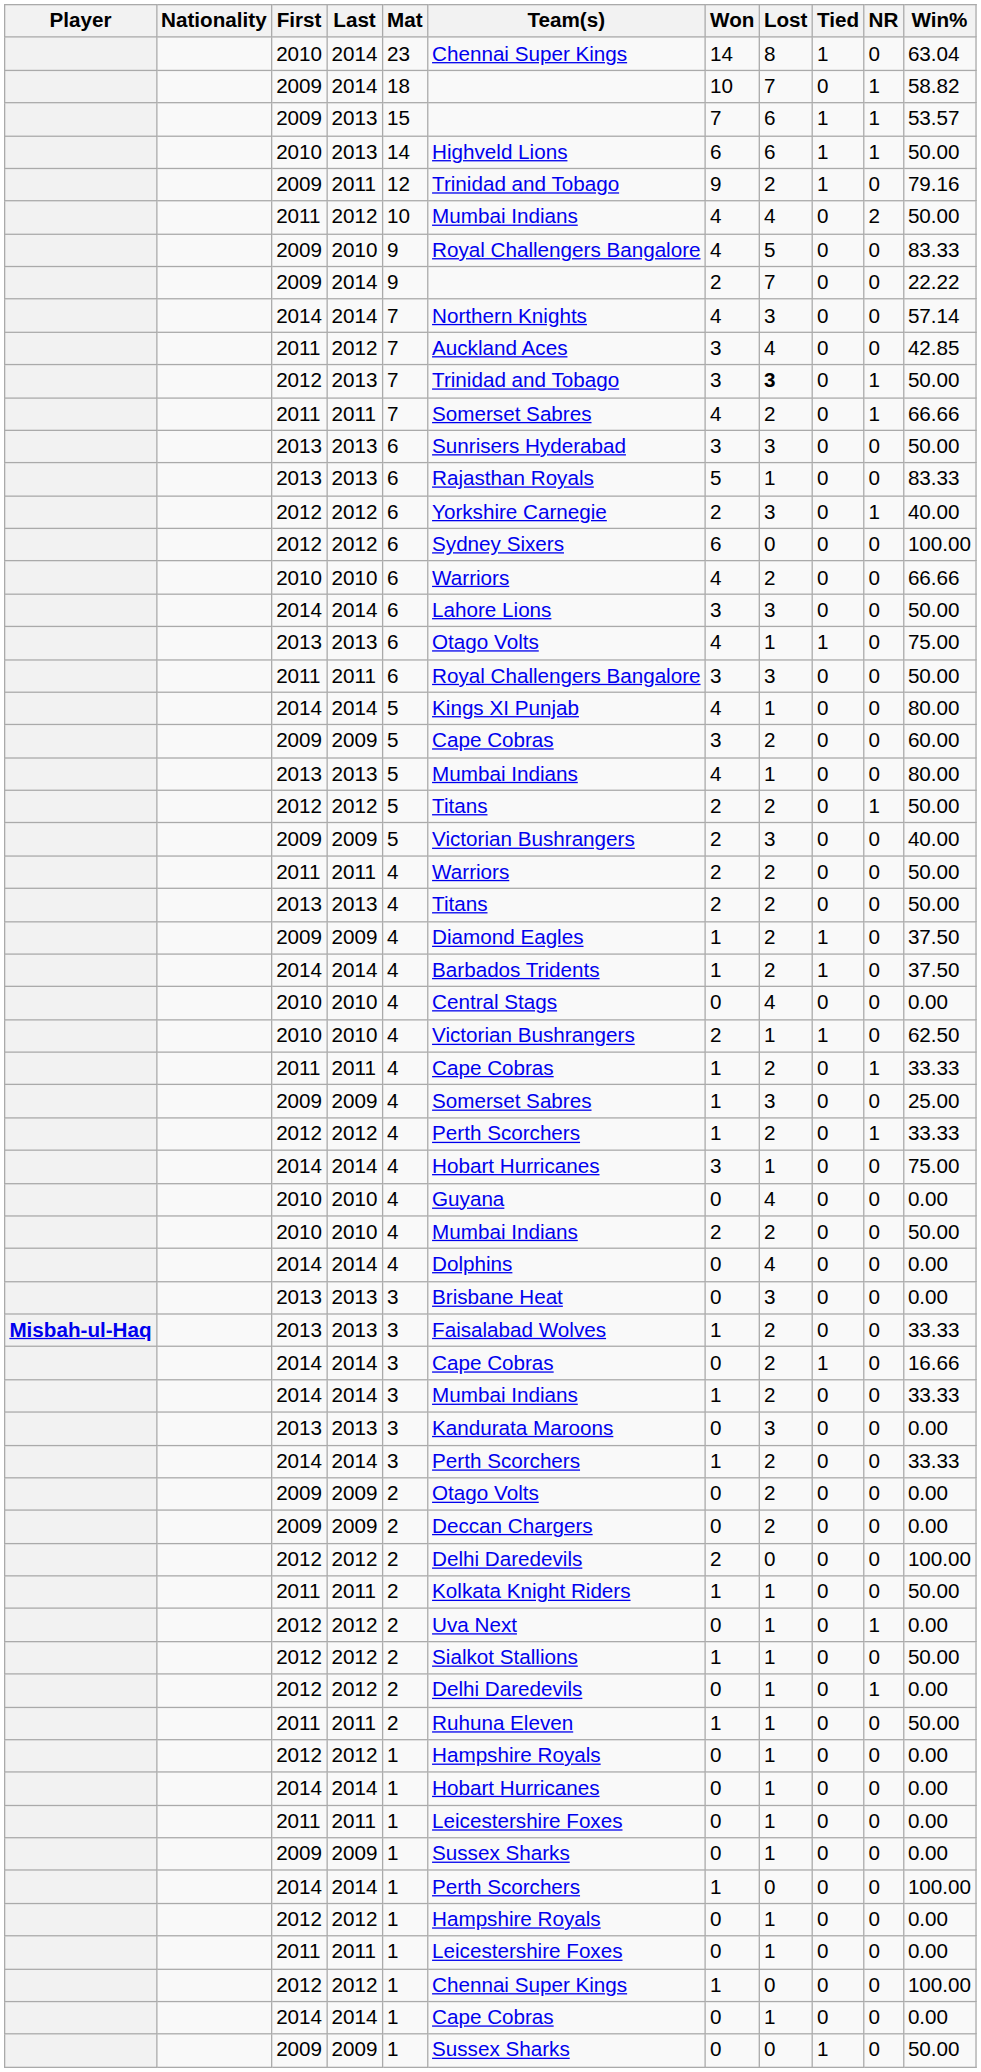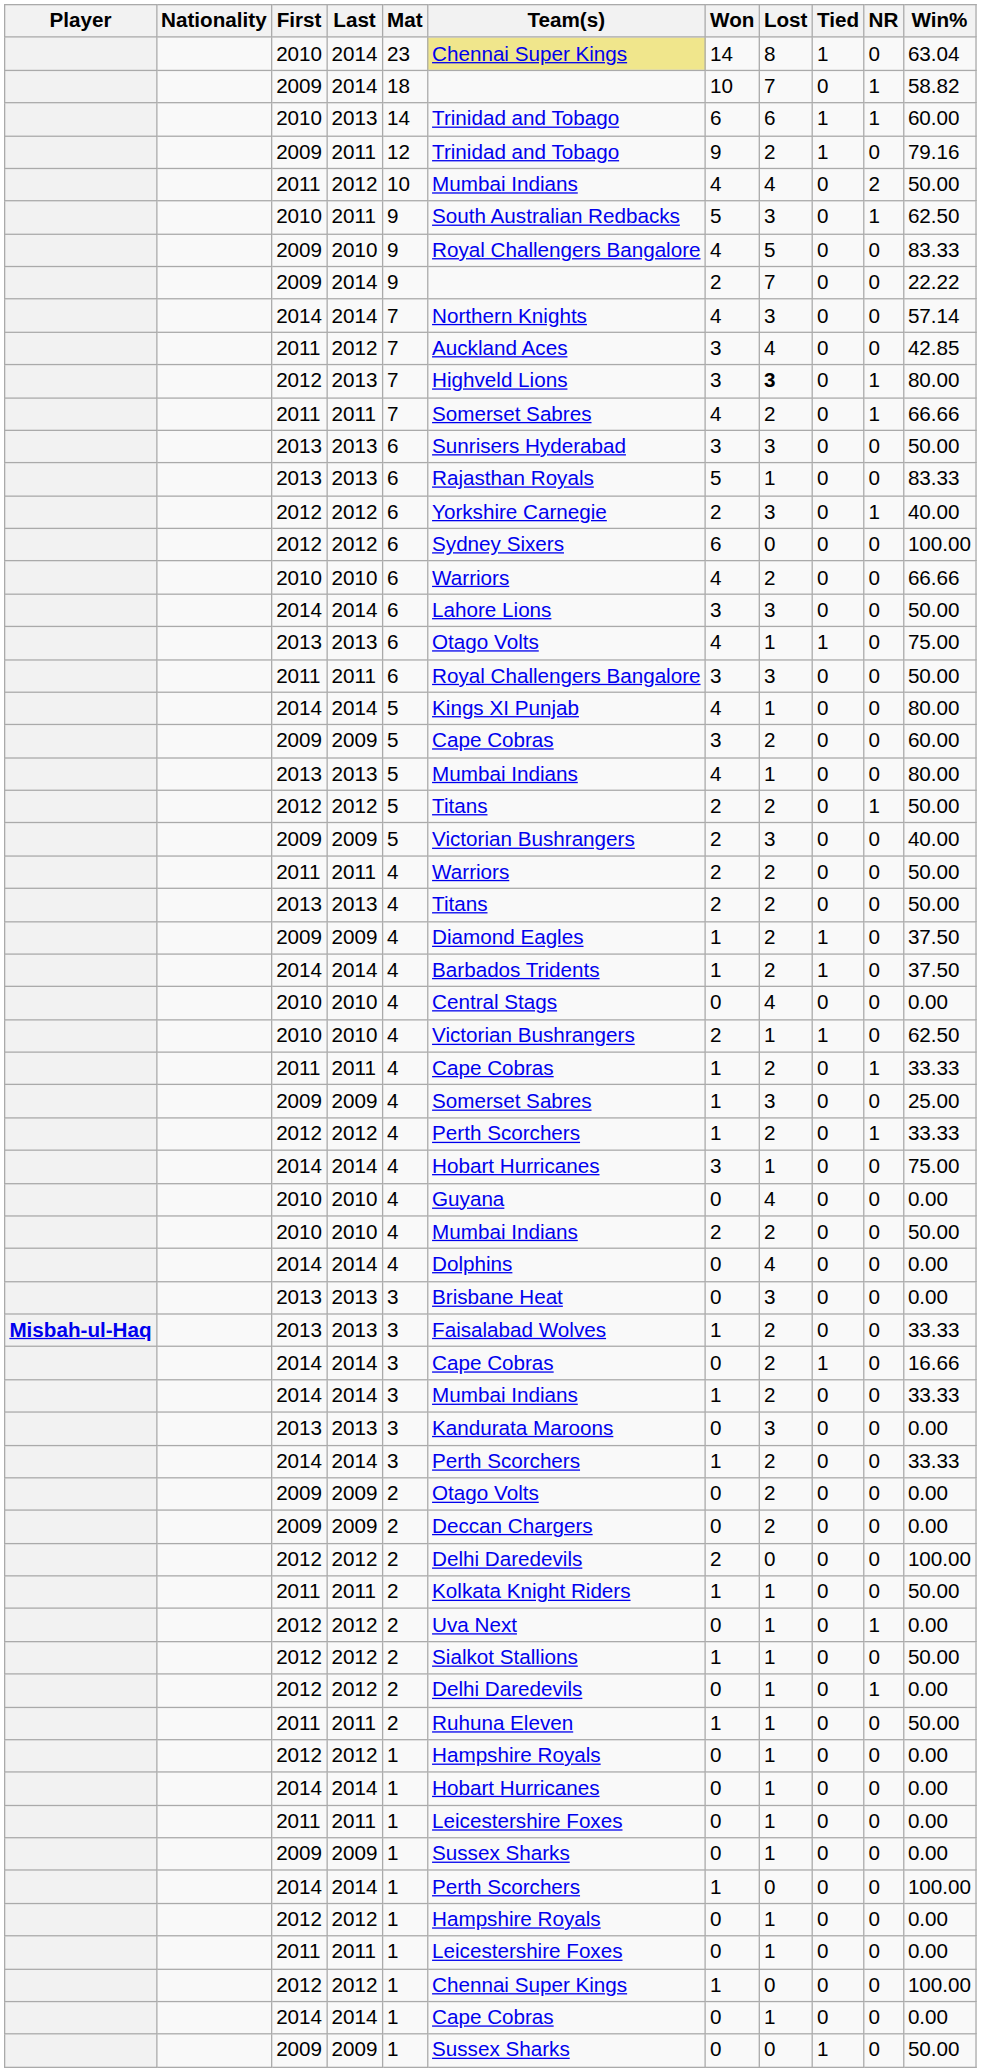 <table class="wikitable plainrowheaders sortable">
 <tr>
 <th scope="col">Player</th>
 <th scope="col">Nationality</th>
 <th scope="col">First</th>
 <th scope="col">Last</th>
 <th scope="col">Mat</th>
 <th scope="col">Team(s)</th>
 <th scope="col">Won</th>
 <th scope="col">Lost</th>
 <th scope="col">Tied</th>
 <th scope="col">NR</th>
 <th scope="col">Win%</th>
 </tr>
 <tr>
 <th scope="row"></th>
 <td style="text-align:left;"></td>
 <td>2010</td>
 <td>2014</td>
 <td>23</td>
-<td><a href='#'>Chennai Super Kings</a></td>
+<td style="background: khaki;"><a href='#'>Chennai Super Kings</a></td>
 <td>14</td>
 <td>8</td>
 <td>1</td>
 <td>0</td>
 <td>63.04</td>
 </tr>
 <tr>
 <th scope="row"></th>
 <td style="text-align:left;"></td>
 <td>2009</td>
 <td>2014</td>
 <td>18</td>
 <td></td>
 <td>10</td>
 <td>7</td>
 <td>0</td>
 <td>1</td>
 <td>58.82</td>
 </tr>
 <tr>
 <th scope="row"></th>
 <td style="text-align:left;"></td>
-<td>2009</td>
-<td>2013</td>
-<td>15</td>
-<td></td>
-<td>7</td>
-<td>6</td>
-<td>1</td>
-<td>1</td>
-<td>53.57</td>
-</tr>
-<tr>
-<th scope="row"></th>
-<td style="text-align:left;"></td>
 <td>2010</td>
 <td>2013</td>
 <td>14</td>
-<td><a href='#'>Highveld Lions</a></td>
+<td><a href='#'>Trinidad and Tobago</a></td>
 <td>6</td>
 <td>6</td>
 <td>1</td>
 <td>1</td>
-<td>50.00</td>
+<td>60.00</td>
 </tr>
 <tr>
 <th scope="row"></th>
 <td style="text-align:left;"></td>
 <td>2009</td>
 <td>2011</td>
 <td>12</td>
 <td><a href='#'>Trinidad and Tobago</a></td>
 <td>9</td>
 <td>2</td>
 <td>1</td>
 <td>0</td>
 <td>79.16</td>
 </tr>
 <tr>
 <th scope="row"></th>
 <td style="text-align:left;"></td>
 <td>2011</td>
 <td>2012</td>
 <td>10</td>
 <td><a href='#'>Mumbai Indians</a></td>
 <td>4</td>
 <td>4</td>
 <td>0</td>
 <td>2</td>
 <td>50.00</td>
+</tr>
+<tr>
+<th scope="row"></th>
+<td style="text-align:left;"></td>
+<td>2010</td>
+<td>2011</td>
+<td>9</td>
+<td><a href='#'>South Australian Redbacks</a></td>
+<td>5</td>
+<td>3</td>
+<td>0</td>
+<td>1</td>
+<td>62.50</td>
 </tr>
 <tr>
 <th scope="row"></th>
 <td style="text-align:left;"></td>
 <td>2009</td>
 <td>2010</td>
 <td>9</td>
 <td><a href='#'>Royal Challengers Bangalore</a></td>
 <td>4</td>
 <td>5</td>
 <td>0</td>
 <td>0</td>
 <td>83.33</td>
 </tr>
 <tr>
 <th scope="row"></th>
 <td style="text-align:left;"></td>
 <td>2009</td>
 <td>2014</td>
 <td>9</td>
 <td></td>
 <td>2</td>
 <td>7</td>
 <td>0</td>
 <td>0</td>
 <td>22.22</td>
 </tr>
 <tr>
 <th scope="row"></th>
 <td style="text-align:left;"></td>
 <td>2014</td>
 <td>2014</td>
 <td>7</td>
 <td><a href='#'>Northern Knights</a></td>
 <td>4</td>
 <td>3</td>
 <td>0</td>
 <td>0</td>
 <td>57.14</td>
 </tr>
 <tr>
 <th scope="row"></th>
 <td style="text-align:left;"></td>
 <td>2011</td>
 <td>2012</td>
 <td>7</td>
 <td><a href='#'>Auckland Aces</a></td>
 <td>3</td>
 <td>4</td>
 <td>0</td>
 <td>0</td>
 <td>42.85</td>
 </tr>
 <tr>
 <th scope="row"></th>
 <td style="text-align:left;"></td>
 <td>2012</td>
 <td>2013</td>
 <td>7</td>
-<td><a href='#'>Trinidad and Tobago</a></td>
+<td><a href='#'>Highveld Lions</a></td>
 <td>3</td>
 <td><strong>3</strong></td>
 <td>0</td>
 <td>1</td>
-<td>50.00</td>
+<td>80.00</td>
 </tr>
 <tr>
 <th scope="row"></th>
 <td style="text-align:left;"></td>
 <td>2011</td>
 <td>2011</td>
 <td>7</td>
 <td><a href='#'>Somerset Sabres</a></td>
 <td>4</td>
 <td>2</td>
 <td>0</td>
 <td>1</td>
 <td>66.66</td>
 </tr>
 <tr>
 <th scope="row"></th>
 <td style="text-align:left;"></td>
 <td>2013</td>
 <td>2013</td>
 <td>6</td>
 <td><a href='#'>Sunrisers Hyderabad</a></td>
 <td>3</td>
 <td>3</td>
 <td>0</td>
 <td>0</td>
 <td>50.00</td>
 </tr>
 <tr>
 <th scope="row"></th>
 <td style="text-align:left;"></td>
 <td>2013</td>
 <td>2013</td>
 <td>6</td>
 <td><a href='#'>Rajasthan Royals</a></td>
 <td>5</td>
 <td>1</td>
 <td>0</td>
 <td>0</td>
 <td>83.33</td>
 </tr>
 <tr>
 <th scope="row"></th>
 <td style="text-align:left;"></td>
 <td>2012</td>
 <td>2012</td>
 <td>6</td>
 <td><a href='#'>Yorkshire Carnegie</a></td>
 <td>2</td>
 <td>3</td>
 <td>0</td>
 <td>1</td>
 <td>40.00</td>
 </tr>
 <tr>
 <th scope="row"></th>
 <td style="text-align:left;"></td>
 <td>2012</td>
 <td>2012</td>
 <td>6</td>
 <td><a href='#'>Sydney Sixers</a></td>
 <td>6</td>
 <td>0</td>
 <td>0</td>
 <td>0</td>
 <td>100.00</td>
 </tr>
 <tr>
 <th scope="row"></th>
 <td style="text-align:left;"></td>
 <td>2010</td>
 <td>2010</td>
 <td>6</td>
 <td><a href='#'>Warriors</a></td>
 <td>4</td>
 <td>2</td>
 <td>0</td>
 <td>0</td>
 <td>66.66</td>
 </tr>
 <tr>
 <th scope="row"></th>
 <td style="text-align:left;"></td>
 <td>2014</td>
 <td>2014</td>
 <td>6</td>
 <td><a href='#'>Lahore Lions</a></td>
 <td>3</td>
 <td>3</td>
 <td>0</td>
 <td>0</td>
 <td>50.00</td>
 </tr>
 <tr>
 <th scope="row"></th>
 <td style="text-align:left;"></td>
 <td>2013</td>
 <td>2013</td>
 <td>6</td>
 <td><a href='#'>Otago Volts</a></td>
 <td>4</td>
 <td>1</td>
 <td>1</td>
 <td>0</td>
 <td>75.00</td>
 </tr>
 <tr>
 <th scope="row"></th>
 <td style="text-align:left;"></td>
 <td>2011</td>
 <td>2011</td>
 <td>6</td>
 <td><a href='#'>Royal Challengers Bangalore</a></td>
 <td>3</td>
 <td>3</td>
 <td>0</td>
 <td>0</td>
 <td>50.00</td>
 </tr>
 <tr>
 <th scope="row"></th>
 <td style="text-align:left;"></td>
 <td>2014</td>
 <td>2014</td>
 <td>5</td>
 <td><a href='#'>Kings XI Punjab</a></td>
 <td>4</td>
 <td>1</td>
 <td>0</td>
 <td>0</td>
 <td>80.00</td>
 </tr>
 <tr>
 <th scope="row"></th>
 <td style="text-align:left;"></td>
 <td>2009</td>
 <td>2009</td>
 <td>5</td>
 <td><a href='#'>Cape Cobras</a></td>
 <td>3</td>
 <td>2</td>
 <td>0</td>
 <td>0</td>
 <td>60.00</td>
 </tr>
 <tr>
 <th scope="row"></th>
 <td style="text-align:left;"></td>
 <td>2013</td>
 <td>2013</td>
 <td>5</td>
 <td><a href='#'>Mumbai Indians</a></td>
 <td>4</td>
 <td>1</td>
 <td>0</td>
 <td>0</td>
 <td>80.00</td>
 </tr>
 <tr>
 <th scope="row"></th>
 <td style="text-align:left;"></td>
 <td>2012</td>
 <td>2012</td>
 <td>5</td>
 <td><a href='#'>Titans</a></td>
 <td>2</td>
 <td>2</td>
 <td>0</td>
 <td>1</td>
 <td>50.00</td>
 </tr>
 <tr>
 <th scope="row"></th>
 <td style="text-align:left;"></td>
 <td>2009</td>
 <td>2009</td>
 <td>5</td>
 <td><a href='#'>Victorian Bushrangers</a></td>
 <td>2</td>
 <td>3</td>
 <td>0</td>
 <td>0</td>
 <td>40.00</td>
 </tr>
 <tr>
 <th scope="row"></th>
 <td style="text-align:left;"></td>
 <td>2011</td>
 <td>2011</td>
 <td>4</td>
 <td><a href='#'>Warriors</a></td>
 <td>2</td>
 <td>2</td>
 <td>0</td>
 <td>0</td>
 <td>50.00</td>
 </tr>
 <tr>
 <th scope="row"></th>
 <td style="text-align:left;"></td>
 <td>2013</td>
 <td>2013</td>
 <td>4</td>
 <td><a href='#'>Titans</a></td>
 <td>2</td>
 <td>2</td>
 <td>0</td>
 <td>0</td>
 <td>50.00</td>
 </tr>
 <tr>
 <th scope="row"></th>
 <td style="text-align:left;"></td>
 <td>2009</td>
 <td>2009</td>
 <td>4</td>
 <td><a href='#'>Diamond Eagles</a></td>
 <td>1</td>
 <td>2</td>
 <td>1</td>
 <td>0</td>
 <td>37.50</td>
 </tr>
 <tr>
 <th scope="row"></th>
 <td style="text-align:left;"></td>
 <td>2014</td>
 <td>2014</td>
 <td>4</td>
 <td><a href='#'>Barbados Tridents</a></td>
 <td>1</td>
 <td>2</td>
 <td>1</td>
 <td>0</td>
 <td>37.50</td>
 </tr>
 <tr>
 <th scope="row"></th>
 <td style="text-align:left;"></td>
 <td>2010</td>
 <td>2010</td>
 <td>4</td>
 <td><a href='#'>Central Stags</a></td>
 <td>0</td>
 <td>4</td>
 <td>0</td>
 <td>0</td>
 <td>0.00</td>
 </tr>
 <tr>
 <th scope="row"></th>
 <td style="text-align:left;"></td>
 <td>2010</td>
 <td>2010</td>
 <td>4</td>
 <td><a href='#'>Victorian Bushrangers</a></td>
 <td>2</td>
 <td>1</td>
 <td>1</td>
 <td>0</td>
 <td>62.50</td>
 </tr>
 <tr>
 <th scope="row"></th>
 <td style="text-align:left;"></td>
 <td>2011</td>
 <td>2011</td>
 <td>4</td>
 <td><a href='#'>Cape Cobras</a></td>
 <td>1</td>
 <td>2</td>
 <td>0</td>
 <td>1</td>
 <td>33.33</td>
 </tr>
 <tr>
 <th scope="row"></th>
 <td style="text-align:left;"></td>
 <td>2009</td>
 <td>2009</td>
 <td>4</td>
 <td><a href='#'>Somerset Sabres</a></td>
 <td>1</td>
 <td>3</td>
 <td>0</td>
 <td>0</td>
 <td>25.00</td>
 </tr>
 <tr>
 <th scope="row"></th>
 <td style="text-align:left;"></td>
 <td>2012</td>
 <td>2012</td>
 <td>4</td>
 <td><a href='#'>Perth Scorchers</a></td>
 <td>1</td>
 <td>2</td>
 <td>0</td>
 <td>1</td>
 <td>33.33</td>
 </tr>
 <tr>
 <th scope="row"></th>
 <td style="text-align:left;"></td>
 <td>2014</td>
 <td>2014</td>
 <td>4</td>
 <td><a href='#'>Hobart Hurricanes</a></td>
 <td>3</td>
 <td>1</td>
 <td>0</td>
 <td>0</td>
 <td>75.00</td>
 </tr>
 <tr>
 <th scope="row"></th>
 <td style="text-align:left;"></td>
 <td>2010</td>
 <td>2010</td>
 <td>4</td>
 <td><a href='#'>Guyana</a></td>
 <td>0</td>
 <td>4</td>
 <td>0</td>
 <td>0</td>
 <td>0.00</td>
 </tr>
 <tr>
 <th scope="row"></th>
 <td style="text-align:left;"></td>
 <td>2010</td>
 <td>2010</td>
 <td>4</td>
 <td><a href='#'>Mumbai Indians</a></td>
 <td>2</td>
 <td>2</td>
 <td>0</td>
 <td>0</td>
 <td>50.00</td>
 </tr>
 <tr>
 <th scope="row"></th>
 <td style="text-align:left;"></td>
 <td>2014</td>
 <td>2014</td>
 <td>4</td>
 <td><a href='#'>Dolphins</a></td>
 <td>0</td>
 <td>4</td>
 <td>0</td>
 <td>0</td>
 <td>0.00</td>
 </tr>
 <tr>
 <th scope="row"></th>
 <td style="text-align:left;"></td>
 <td>2013</td>
 <td>2013</td>
 <td>3</td>
 <td><a href='#'>Brisbane Heat</a></td>
 <td>0</td>
 <td>3</td>
 <td>0</td>
 <td>0</td>
 <td>0.00</td>
 </tr>
 <tr>
 <th scope="row"><a href='#'>Misbah-ul-Haq</a></th>
 <td style="text-align:left;"></td>
 <td>2013</td>
 <td>2013</td>
 <td>3</td>
 <td><a href='#'>Faisalabad Wolves</a></td>
 <td>1</td>
 <td>2</td>
 <td>0</td>
 <td>0</td>
 <td>33.33</td>
 </tr>
 <tr>
 <th scope="row"></th>
 <td style="text-align:left;"></td>
 <td>2014</td>
 <td>2014</td>
 <td>3</td>
 <td><a href='#'>Cape Cobras</a></td>
 <td>0</td>
 <td>2</td>
 <td>1</td>
 <td>0</td>
 <td>16.66</td>
 </tr>
 <tr>
 <th scope="row"></th>
 <td style="text-align:left;"></td>
 <td>2014</td>
 <td>2014</td>
 <td>3</td>
 <td><a href='#'>Mumbai Indians</a></td>
 <td>1</td>
 <td>2</td>
 <td>0</td>
 <td>0</td>
 <td>33.33</td>
 </tr>
 <tr>
 <th scope="row"></th>
 <td style="text-align:left;"></td>
 <td>2013</td>
 <td>2013</td>
 <td>3</td>
 <td><a href='#'>Kandurata Maroons</a></td>
 <td>0</td>
 <td>3</td>
 <td>0</td>
 <td>0</td>
 <td>0.00</td>
 </tr>
 <tr>
 <th scope="row"></th>
 <td style="text-align:left;"></td>
 <td>2014</td>
 <td>2014</td>
 <td>3</td>
 <td><a href='#'>Perth Scorchers</a></td>
 <td>1</td>
 <td>2</td>
 <td>0</td>
 <td>0</td>
 <td>33.33</td>
 </tr>
 <tr>
 <th scope="row"></th>
 <td style="text-align:left;"></td>
 <td>2009</td>
 <td>2009</td>
 <td>2</td>
 <td><a href='#'>Otago Volts</a></td>
 <td>0</td>
 <td>2</td>
 <td>0</td>
 <td>0</td>
 <td>0.00</td>
 </tr>
 <tr>
 <th scope="row"></th>
 <td style="text-align:left;"></td>
 <td>2009</td>
 <td>2009</td>
 <td>2</td>
 <td><a href='#'>Deccan Chargers</a></td>
 <td>0</td>
 <td>2</td>
 <td>0</td>
 <td>0</td>
 <td>0.00</td>
 </tr>
 <tr>
 <th scope="row"></th>
 <td style="text-align:left;"></td>
 <td>2012</td>
 <td>2012</td>
 <td>2</td>
 <td><a href='#'>Delhi Daredevils</a></td>
 <td>2</td>
 <td>0</td>
 <td>0</td>
 <td>0</td>
 <td>100.00</td>
 </tr>
 <tr>
 <th scope="row"></th>
 <td style="text-align:left;"></td>
 <td>2011</td>
 <td>2011</td>
 <td>2</td>
 <td><a href='#'>Kolkata Knight Riders</a></td>
 <td>1</td>
 <td>1</td>
 <td>0</td>
 <td>0</td>
 <td>50.00</td>
 </tr>
 <tr>
 <th scope="row"></th>
 <td style="text-align:left;"></td>
 <td>2012</td>
 <td>2012</td>
 <td>2</td>
 <td><a href='#'>Uva Next</a></td>
 <td>0</td>
 <td>1</td>
 <td>0</td>
 <td>1</td>
 <td>0.00</td>
 </tr>
 <tr>
 <th scope="row"></th>
 <td style="text-align:left;"></td>
 <td>2012</td>
 <td>2012</td>
 <td>2</td>
 <td><a href='#'>Sialkot Stallions</a></td>
 <td>1</td>
 <td>1</td>
 <td>0</td>
 <td>0</td>
 <td>50.00</td>
 </tr>
 <tr>
 <th scope="row"></th>
 <td style="text-align:left;"></td>
 <td>2012</td>
 <td>2012</td>
 <td>2</td>
 <td><a href='#'>Delhi Daredevils</a></td>
 <td>0</td>
 <td>1</td>
 <td>0</td>
 <td>1</td>
 <td>0.00</td>
 </tr>
 <tr>
 <th scope="row"></th>
 <td style="text-align:left;"></td>
 <td>2011</td>
 <td>2011</td>
 <td>2</td>
 <td><a href='#'>Ruhuna Eleven</a></td>
 <td>1</td>
 <td>1</td>
 <td>0</td>
 <td>0</td>
 <td>50.00</td>
 </tr>
 <tr>
 <th scope="row"></th>
 <td style="text-align:left;"></td>
 <td>2012</td>
 <td>2012</td>
 <td>1</td>
 <td><a href='#'>Hampshire Royals</a></td>
 <td>0</td>
 <td>1</td>
 <td>0</td>
 <td>0</td>
 <td>0.00</td>
 </tr>
 <tr>
 <th scope="row"></th>
 <td style="text-align:left;"></td>
 <td>2014</td>
 <td>2014</td>
 <td>1</td>
 <td><a href='#'>Hobart Hurricanes</a></td>
 <td>0</td>
 <td>1</td>
 <td>0</td>
 <td>0</td>
 <td>0.00</td>
 </tr>
 <tr>
 <th scope="row"></th>
 <td style="text-align:left;"></td>
 <td>2011</td>
 <td>2011</td>
 <td>1</td>
 <td><a href='#'>Leicestershire Foxes</a></td>
 <td>0</td>
 <td>1</td>
 <td>0</td>
 <td>0</td>
 <td>0.00</td>
 </tr>
 <tr>
 <th scope="row"></th>
 <td style="text-align:left;"></td>
 <td>2009</td>
 <td>2009</td>
 <td>1</td>
 <td><a href='#'>Sussex Sharks</a></td>
 <td>0</td>
 <td>1</td>
 <td>0</td>
 <td>0</td>
 <td>0.00</td>
 </tr>
 <tr>
 <th scope="row"></th>
 <td style="text-align:left;"></td>
 <td>2014</td>
 <td>2014</td>
 <td>1</td>
 <td><a href='#'>Perth Scorchers</a></td>
 <td>1</td>
 <td>0</td>
 <td>0</td>
 <td>0</td>
 <td>100.00</td>
 </tr>
 <tr>
 <th scope="row"></th>
 <td style="text-align:left;"></td>
 <td>2012</td>
 <td>2012</td>
 <td>1</td>
 <td><a href='#'>Hampshire Royals</a></td>
 <td>0</td>
 <td>1</td>
 <td>0</td>
 <td>0</td>
 <td>0.00</td>
 </tr>
 <tr>
 <th scope="row"></th>
 <td style="text-align:left;"></td>
 <td>2011</td>
 <td>2011</td>
 <td>1</td>
 <td><a href='#'>Leicestershire Foxes</a></td>
 <td>0</td>
 <td>1</td>
 <td>0</td>
 <td>0</td>
 <td>0.00</td>
 </tr>
 <tr>
 <th scope="row"></th>
 <td style="text-align:left;"></td>
 <td>2012</td>
 <td>2012</td>
 <td>1</td>
 <td><a href='#'>Chennai Super Kings</a></td>
 <td>1</td>
 <td>0</td>
 <td>0</td>
 <td>0</td>
 <td>100.00</td>
 </tr>
 <tr>
 <th scope="row"></th>
 <td style="text-align:left;"></td>
 <td>2014</td>
 <td>2014</td>
 <td>1</td>
 <td><a href='#'>Cape Cobras</a></td>
 <td>0</td>
 <td>1</td>
 <td>0</td>
 <td>0</td>
 <td>0.00</td>
 </tr>
 <tr>
 <th scope="row"></th>
 <td style="text-align:left;"></td>
 <td>2009</td>
 <td>2009</td>
 <td>1</td>
 <td><a href='#'>Sussex Sharks</a></td>
 <td>0</td>
 <td>0</td>
 <td>1</td>
 <td>0</td>
 <td>50.00</td>
 </tr>
 </table>
